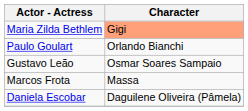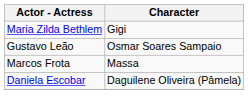 <table class="wikitable sortable">
 <tr>
 <th>Actor - Actress</th>
 <th>Character</th>
 </tr>
 <tr>
 <td><a href='#'>Maria Zilda Bethlem</a></td>
-<td style="background: lightsalmon;">Gigi</td>
-</tr>
-<tr>
-<td><a href='#'>Paulo Goulart</a></td>
-<td>Orlando Bianchi</td>
+<td>Gigi</td>
 </tr>
 <tr>
 <td>Gustavo Leão</td>
 <td>Osmar Soares Sampaio</td>
 </tr>
 <tr>
 <td>Marcos Frota</td>
 <td>Massa</td>
 </tr>
 <tr>
 <td><a href='#'>Daniela Escobar</a></td>
 <td>Daguilene Oliveira (Pâmela)</td>
 </tr>
 <tr>
 </tr>
 </table>
